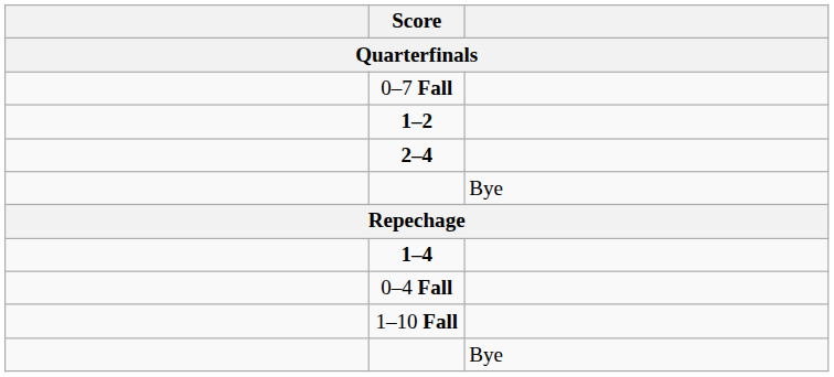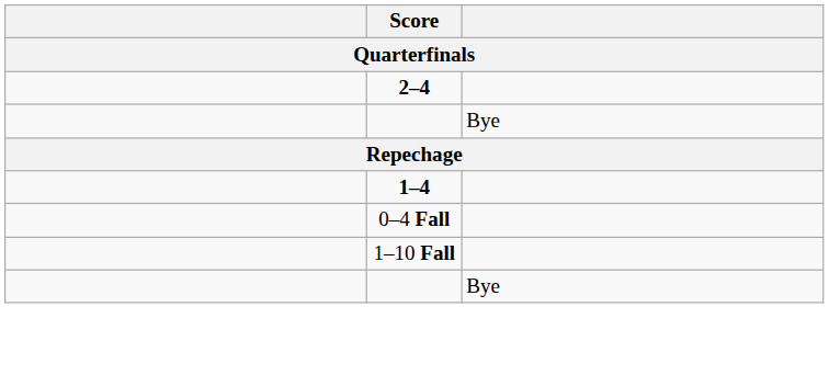 <table class="wikitable" style="text-align: left;">
 <tr>
 <th align="right" width="270"></th>
 <th width="65">Score</th>
 <th align="left" width="270"></th>
 </tr>
 <tr>
 <th colspan="3">Quarterfinals</th>
-</tr>
-<tr>
-<td></td>
-<td align=center>0–7 <strong>Fall</strong></td>
-<td><strong></strong></td>
-</tr>
-<tr>
-<td></td>
-<td align=center><strong>1–2</strong></td>
-<td><strong></strong></td>
 </tr>
 <tr>
 <td></td>
 <td align=center><strong>2–4</strong></td>
 <td><strong></strong></td>
 </tr>
 <tr>
 <td><strong></strong></td>
 <td></td>
 <td>Bye</td>
 </tr>
 <tr>
 <th colspan="3">Repechage</th>
 </tr>
 <tr>
 <td></td>
 <td align=center><strong>1–4</strong></td>
 <td><strong></strong></td>
 </tr>
 <tr>
 <td></td>
 <td align=center>0–4 <strong>Fall</strong></td>
 <td><strong></strong></td>
 </tr>
 <tr>
 <td></td>
 <td align=center>1–10 <strong>Fall</strong></td>
 <td><strong></strong></td>
 </tr>
 <tr>
 <td><strong></strong></td>
 <td></td>
 <td>Bye</td>
 </tr>
 </table>
